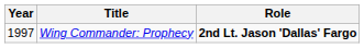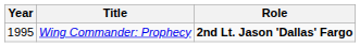 <table class="wikitable">
 <tr>
 <th>Year</th>
 <th>Title</th>
 <th>Role</th>
 </tr>
 <tr>
-<td>1997</td>
+<td>1995</td>
 <td><em><a href='#'>Wing Commander: Prophecy</a></em></td>
 <td><strong>2nd Lt. Jason 'Dallas' Fargo</strong></td>
 </tr>
 </table>
